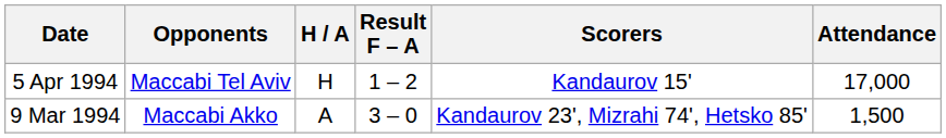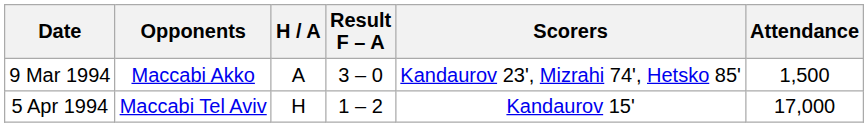 <table class="wikitable" style="text-align:center">
 <tr>
 <th><strong>Date</strong></th>
 <th><strong>Opponents</strong></th>
 <th><strong>H / A</strong></th>
 <th><strong>Result<br>F – A</strong></th>
 <th><strong>Scorers</strong></th>
 <th><strong>Attendance</strong></th>
 </tr>
 <tr bgcolor="#ffffff">
+<td>9 Mar 1994</td>
+<td><a href='#'>Maccabi Akko</a></td>
+<td>A</td>
+<td>3 – 0</td>
+<td><a href='#'>Kandaurov</a> 23', <a href='#'>Mizrahi</a> 74', <a href='#'>Hetsko</a> 85'</td>
+<td>1,500</td>
+</tr>
+<tr bgcolor="#ffffff">
 <td>5 Apr 1994</td>
 <td><a href='#'>Maccabi Tel Aviv</a></td>
 <td>H</td>
 <td>1 – 2</td>
 <td><a href='#'>Kandaurov</a> 15'</td>
 <td>17,000</td>
 </tr>
-<tr bgcolor="#ffffff">
-<td>9 Mar 1994</td>
-<td><a href='#'>Maccabi Akko</a></td>
-<td>A</td>
-<td>3 – 0</td>
-<td><a href='#'>Kandaurov</a> 23', <a href='#'>Mizrahi</a> 74', <a href='#'>Hetsko</a> 85'</td>
-<td>1,500</td>
-</tr>
 </table>
